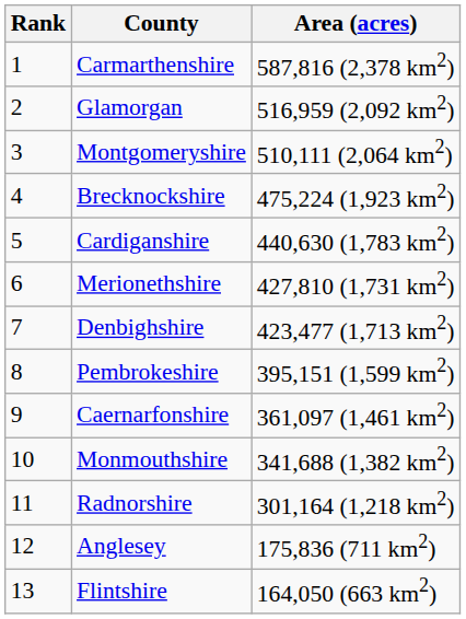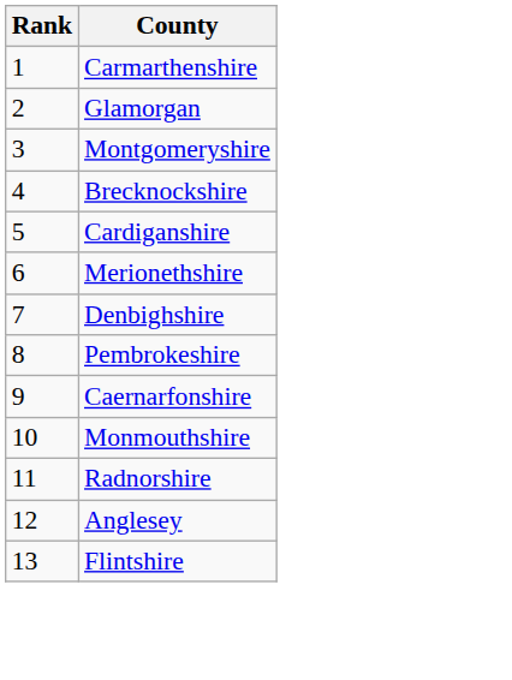 <table class="wikitable">
 <tr>
 <th>Rank</th>
 <th>County</th>
-<th>Area (<a href='#'>acres</a>)</th>
 </tr>
 <tr>
 <td>1</td>
 <td><a href='#'>Carmarthenshire</a></td>
-<td>587,816 (2,378 km<sup>2</sup>)</td>
 </tr>
 <tr>
 <td>2</td>
 <td><a href='#'>Glamorgan</a></td>
-<td>516,959 (2,092 km<sup>2</sup>)</td>
 </tr>
 <tr>
 <td>3</td>
 <td><a href='#'>Montgomeryshire</a></td>
-<td>510,111 (2,064 km<sup>2</sup>)</td>
 </tr>
 <tr>
 <td>4</td>
 <td><a href='#'>Brecknockshire</a></td>
-<td>475,224 (1,923 km<sup>2</sup>)</td>
 </tr>
 <tr>
 <td>5</td>
 <td><a href='#'>Cardiganshire</a></td>
-<td>440,630 (1,783 km<sup>2</sup>)</td>
 </tr>
 <tr>
 <td>6</td>
 <td><a href='#'>Merionethshire</a></td>
-<td>427,810 (1,731 km<sup>2</sup>)</td>
 </tr>
 <tr>
 <td>7</td>
 <td><a href='#'>Denbighshire</a></td>
-<td>423,477 (1,713 km<sup>2</sup>)</td>
 </tr>
 <tr>
 <td>8</td>
 <td><a href='#'>Pembrokeshire</a></td>
-<td>395,151 (1,599 km<sup>2</sup>)</td>
 </tr>
 <tr>
 <td>9</td>
 <td><a href='#'>Caernarfonshire</a></td>
-<td>361,097 (1,461 km<sup>2</sup>)</td>
 </tr>
 <tr>
 <td>10</td>
 <td><a href='#'>Monmouthshire</a></td>
-<td>341,688 (1,382 km<sup>2</sup>)</td>
 </tr>
 <tr>
 <td>11</td>
 <td><a href='#'>Radnorshire</a></td>
-<td>301,164 (1,218 km<sup>2</sup>)</td>
 </tr>
 <tr>
 <td>12</td>
 <td><a href='#'>Anglesey</a></td>
-<td>175,836 (711 km<sup>2</sup>)</td>
 </tr>
 <tr>
 <td>13</td>
 <td><a href='#'>Flintshire</a></td>
-<td>164,050 (663 km<sup>2</sup>)</td>
 </tr>
 </table>
